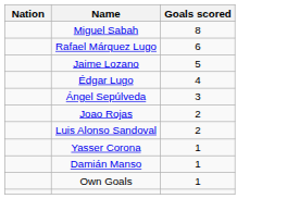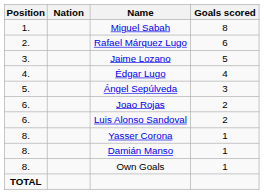 <table class="wikitable" style="font-size: 95%; text-align: center;">
 <tr>
+<th width=60>Position</th>
 <th width=60>Nation</th>
 <th width=150>Name</th>
 <th width=100>Goals scored</th>
 </tr>
 <tr>
+<td>1.</td>
 <td></td>
 <td><a href='#'>Miguel Sabah</a></td>
 <td>8</td>
 </tr>
 <tr>
+<td>2.</td>
 <td></td>
 <td><a href='#'>Rafael Márquez Lugo</a></td>
 <td>6</td>
 </tr>
 <tr>
+<td>3.</td>
 <td></td>
 <td><a href='#'>Jaime Lozano</a></td>
 <td>5</td>
 </tr>
 <tr>
+<td>4.</td>
 <td></td>
 <td><a href='#'>Édgar Lugo</a></td>
 <td>4</td>
 </tr>
 <tr>
+<td>5.</td>
 <td></td>
 <td><a href='#'>Ángel Sepúlveda</a></td>
 <td>3</td>
 </tr>
 <tr>
+<td>6.</td>
 <td></td>
 <td><a href='#'>Joao Rojas</a></td>
 <td>2</td>
 </tr>
 <tr>
+<td>6.</td>
 <td></td>
 <td><a href='#'>Luis Alonso Sandoval</a></td>
 <td>2</td>
 </tr>
 <tr>
+<td>8.</td>
 <td></td>
 <td><a href='#'>Yasser Corona</a></td>
 <td>1</td>
 </tr>
 <tr>
+<td>8.</td>
 <td></td>
 <td><a href='#'>Damián Manso</a></td>
 <td>1</td>
 </tr>
 <tr>
+<td>8.</td>
 <td></td>
 <td>Own Goals</td>
 <td>1</td>
 </tr>
 <tr>
+<td><strong>TOTAL</strong></td>
 <td></td>
 <td></td>
 <td></td>
 </tr>
 </table>
